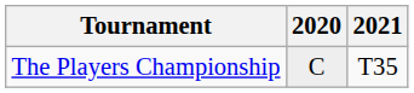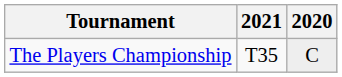 <table class="wikitable" style="font-size:95%;text-align:center;">
 <tr>
 <th>Tournament</th>
+<th>2021</th>
 <th>2020</th>
-<th>2021</th>
 </tr>
 <tr>
 <td align=left><a href='#'>The Players Championship</a></td>
+<td>T35</td>
 <td style="background:#eeeeee;">C</td>
-<td>T35</td>
 </tr>
 </table>
